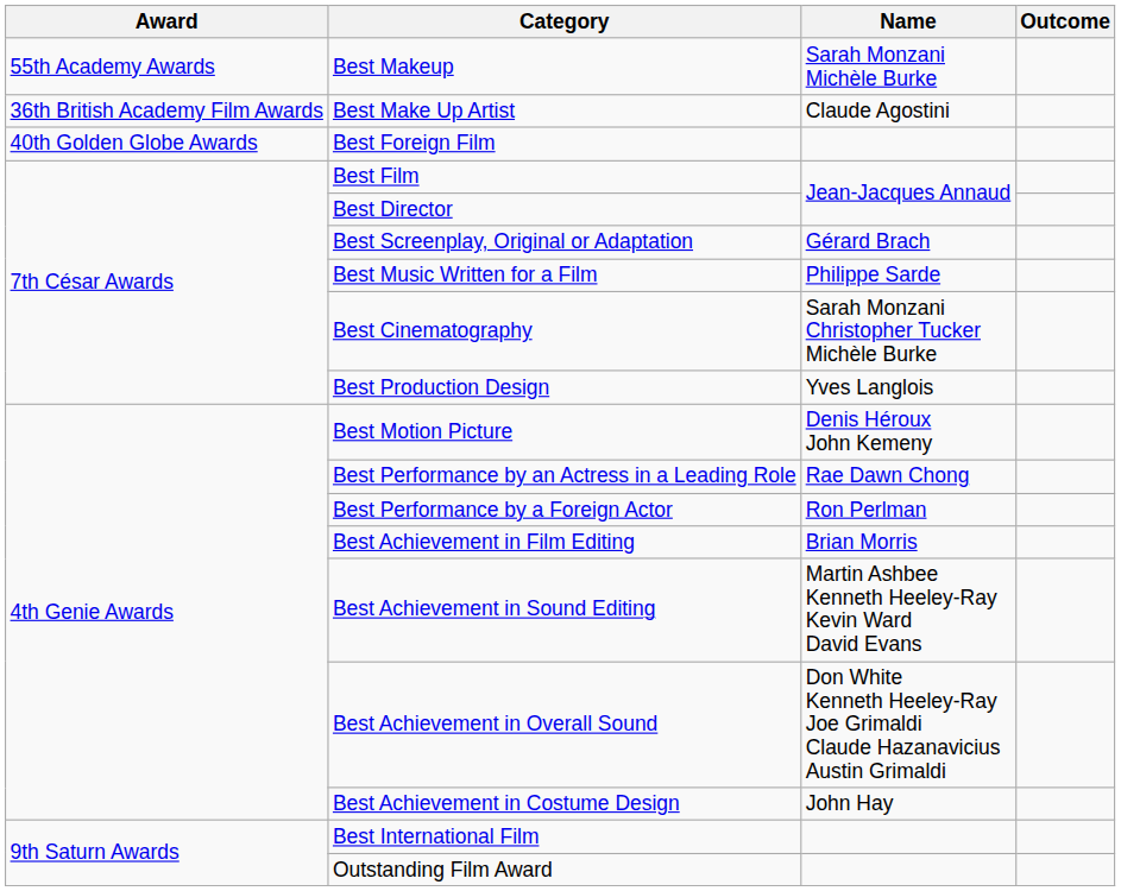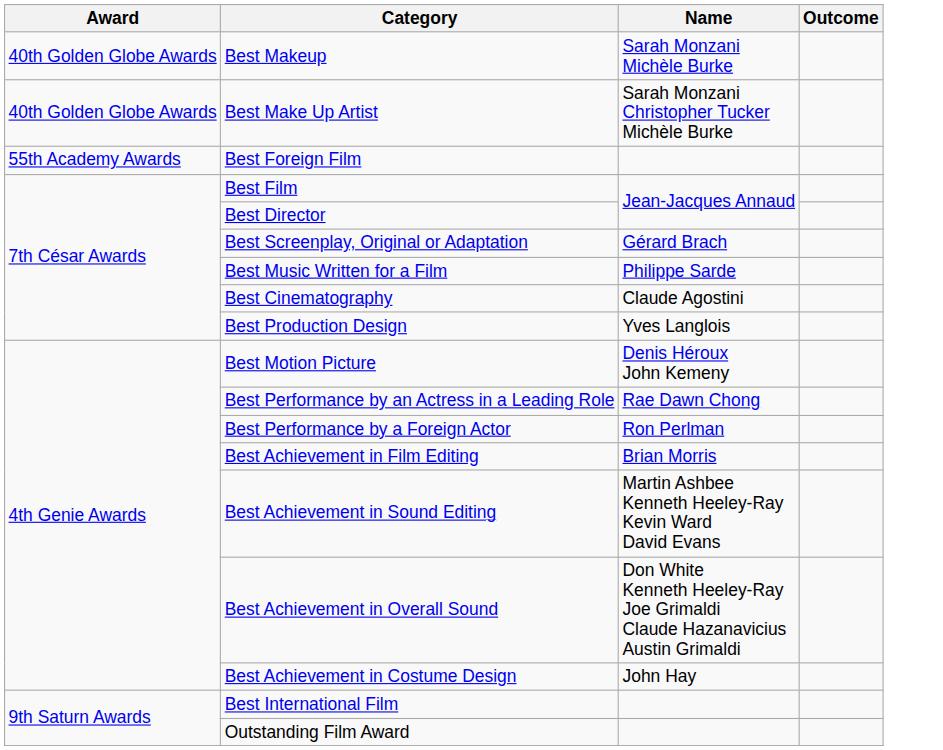 <table class="wikitable sortable">
 <tr>
 <th>Award</th>
 <th>Category</th>
 <th>Name</th>
 <th>Outcome</th>
 </tr>
 <tr>
-<td><a href='#'>55th Academy Awards</a></td>
+<td><a href='#'>40th Golden Globe Awards</a></td>
 <td><a href='#'>Best Makeup</a></td>
 <td><a href='#'>Sarah Monzani</a><br><a href='#'>Michèle Burke</a></td>
 <td></td>
 </tr>
 <tr>
-<td><a href='#'>36th British Academy Film Awards</a></td>
+<td><a href='#'>40th Golden Globe Awards</a></td>
 <td><a href='#'>Best Make Up Artist</a></td>
-<td>Claude Agostini</td>
+<td>Sarah Monzani<br><a href='#'>Christopher Tucker</a><br>Michèle Burke</td>
 <td></td>
 </tr>
 <tr>
-<td><a href='#'>40th Golden Globe Awards</a></td>
+<td><a href='#'>55th Academy Awards</a></td>
 <td><a href='#'>Best Foreign Film</a></td>
 <td></td>
 <td></td>
 </tr>
 <tr>
 <td rowspan="6"><a href='#'>7th César Awards</a></td>
 <td><a href='#'>Best Film</a></td>
 <td rowspan="2"><a href='#'>Jean-Jacques Annaud</a></td>
 <td></td>
 </tr>
 <tr>
 <td><a href='#'>Best Director</a></td>
 <td></td>
 </tr>
 <tr>
 <td><a href='#'>Best Screenplay, Original or Adaptation</a></td>
 <td><a href='#'>Gérard Brach</a></td>
 <td></td>
 </tr>
 <tr>
 <td><a href='#'>Best Music Written for a Film</a></td>
 <td><a href='#'>Philippe Sarde</a></td>
 <td></td>
 </tr>
 <tr>
 <td><a href='#'>Best Cinematography</a></td>
-<td>Sarah Monzani<br><a href='#'>Christopher Tucker</a><br>Michèle Burke</td>
+<td>Claude Agostini</td>
 <td></td>
 </tr>
 <tr>
 <td><a href='#'>Best Production Design</a></td>
 <td>Yves Langlois</td>
 <td></td>
 </tr>
 <tr>
 <td rowspan="7"><a href='#'>4th Genie Awards</a></td>
 <td><a href='#'>Best Motion Picture</a></td>
 <td><a href='#'>Denis Héroux</a><br>John Kemeny</td>
 <td></td>
 </tr>
 <tr>
 <td><a href='#'>Best Performance by an Actress in a Leading Role</a></td>
 <td><a href='#'>Rae Dawn Chong</a></td>
 <td></td>
 </tr>
 <tr>
 <td><a href='#'>Best Performance by a Foreign Actor</a></td>
 <td><a href='#'>Ron Perlman</a></td>
 <td></td>
 </tr>
 <tr>
 <td><a href='#'>Best Achievement in Film Editing</a></td>
 <td><a href='#'>Brian Morris</a></td>
 <td></td>
 </tr>
 <tr>
 <td><a href='#'>Best Achievement in Sound Editing</a></td>
 <td>Martin Ashbee<br>Kenneth Heeley-Ray<br>Kevin Ward<br>David Evans</td>
 <td></td>
 </tr>
 <tr>
 <td><a href='#'>Best Achievement in Overall Sound</a></td>
 <td>Don White<br>Kenneth Heeley-Ray<br>Joe Grimaldi<br>Claude Hazanavicius<br>Austin Grimaldi</td>
 <td></td>
 </tr>
 <tr>
 <td><a href='#'>Best Achievement in Costume Design</a></td>
 <td>John Hay</td>
 <td></td>
 </tr>
 <tr>
 <td rowspan="2"><a href='#'>9th Saturn Awards</a></td>
 <td><a href='#'>Best International Film</a></td>
 <td></td>
 <td></td>
 </tr>
 <tr>
 <td>Outstanding Film Award</td>
 <td></td>
 <td></td>
 </tr>
 <tr>
 </tr>
 </table>
